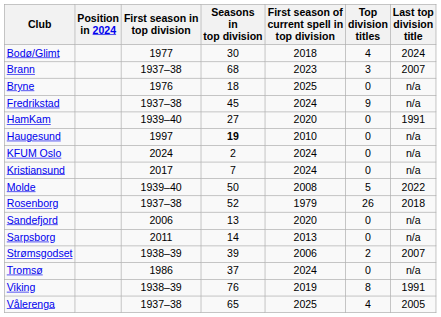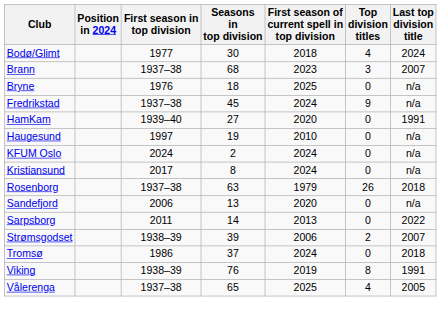 <table class="sortable wikitable" style="text-align:center;">
 <tr>
 <th>Club</th>
 <th>Position<br>in <a href='#'>2024</a></th>
 <th>First season in<br>top division</th>
 <th>Seasons<br>in<br>top division</th>
 <th>First season of<br>current spell in<br>top division</th>
 <th>Top <br>division<br>titles</th>
 <th>Last top<br>division<br>title</th>
 </tr>
 <tr>
 <td style="text-align:left;"><a href='#'>Bodø/Glimt</a></td>
 <td></td>
 <td>1977</td>
 <td>30</td>
 <td>2018</td>
 <td>4</td>
 <td>2024</td>
 </tr>
 <tr>
 <td style="text-align:left;"><a href='#'>Brann</a></td>
 <td></td>
 <td>1937–38</td>
 <td>68</td>
 <td>2023</td>
 <td>3</td>
 <td>2007</td>
 </tr>
 <tr>
 <td style="text-align:left;"><a href='#'>Bryne</a></td>
 <td></td>
 <td>1976</td>
 <td>18</td>
 <td>2025</td>
 <td>0</td>
 <td>n/a</td>
 </tr>
 <tr>
 <td style="text-align:left;"><a href='#'>Fredrikstad</a></td>
 <td></td>
 <td>1937–38</td>
 <td>45</td>
 <td>2024</td>
 <td>9</td>
 <td>n/a</td>
 </tr>
 <tr>
 <td style="text-align:left;"><a href='#'>HamKam</a></td>
 <td></td>
 <td>1939–40</td>
 <td>27</td>
 <td>2020</td>
 <td>0</td>
 <td>1991</td>
 </tr>
 <tr>
 <td style="text-align:left;"><a href='#'>Haugesund</a></td>
 <td></td>
 <td>1997</td>
-<td><strong>19</strong></td>
+<td>19</td>
 <td>2010</td>
 <td>0</td>
 <td>n/a</td>
 </tr>
 <tr>
 <td style="text-align:left;"><a href='#'>KFUM Oslo</a></td>
 <td></td>
 <td>2024</td>
 <td>2</td>
 <td>2024</td>
 <td>0</td>
 <td>n/a</td>
 </tr>
 <tr>
 <td style="text-align:left;"><a href='#'>Kristiansund</a></td>
 <td></td>
 <td>2017</td>
-<td>7</td>
+<td>8</td>
 <td>2024</td>
 <td>0</td>
 <td>n/a</td>
 </tr>
 <tr>
-<td style="text-align:left;"><a href='#'>Molde</a></td>
-<td></td>
-<td>1939–40</td>
-<td>50</td>
-<td>2008</td>
-<td>5</td>
-<td>2022</td>
-</tr>
-<tr>
 <td style="text-align:left;"><a href='#'>Rosenborg</a></td>
 <td></td>
 <td>1937–38</td>
-<td>52</td>
+<td>63</td>
 <td>1979</td>
 <td>26</td>
 <td>2018</td>
 </tr>
 <tr>
 <td style="text-align:left;"><a href='#'>Sandefjord</a></td>
 <td></td>
 <td>2006</td>
 <td>13</td>
 <td>2020</td>
 <td>0</td>
 <td>n/a</td>
 </tr>
 <tr>
 <td style="text-align:left;"><a href='#'>Sarpsborg</a></td>
 <td></td>
 <td>2011</td>
 <td>14</td>
 <td>2013</td>
 <td>0</td>
-<td>n/a</td>
+<td>2022</td>
 </tr>
 <tr>
 <td style="text-align:left;"><a href='#'>Strømsgodset</a></td>
 <td></td>
 <td>1938–39</td>
 <td>39</td>
 <td>2006</td>
 <td>2</td>
 <td>2007</td>
 </tr>
 <tr>
 <td style="text-align:left;"><a href='#'>Tromsø</a></td>
 <td></td>
 <td>1986</td>
 <td>37</td>
 <td>2024</td>
 <td>0</td>
-<td>n/a</td>
+<td>2018</td>
 </tr>
 <tr>
 <td style="text-align:left;"><a href='#'>Viking</a></td>
 <td></td>
 <td>1938–39</td>
 <td>76</td>
 <td>2019</td>
 <td>8</td>
 <td>1991</td>
 </tr>
 <tr>
 <td style="text-align:left;"><a href='#'>Vålerenga</a></td>
 <td></td>
 <td>1937–38</td>
 <td>65</td>
 <td>2025</td>
 <td>4</td>
 <td>2005</td>
 </tr>
 </table>
